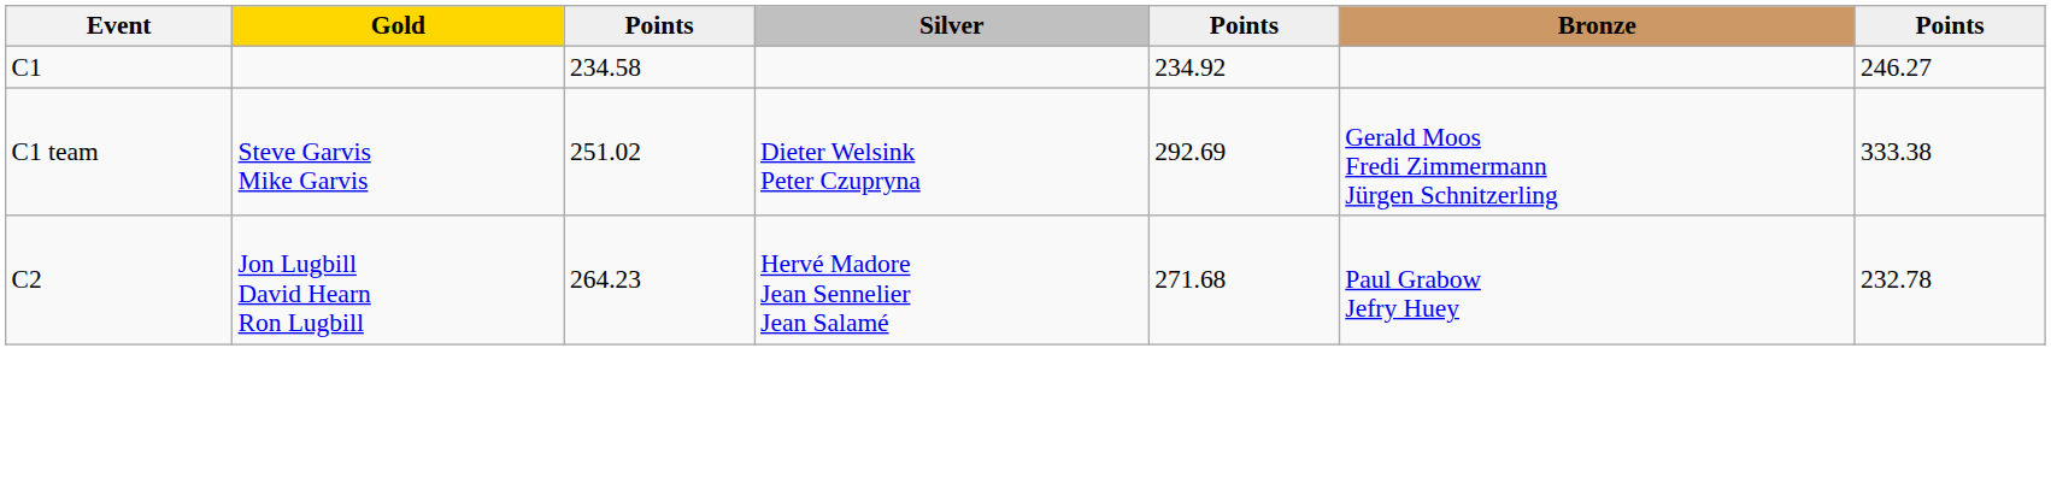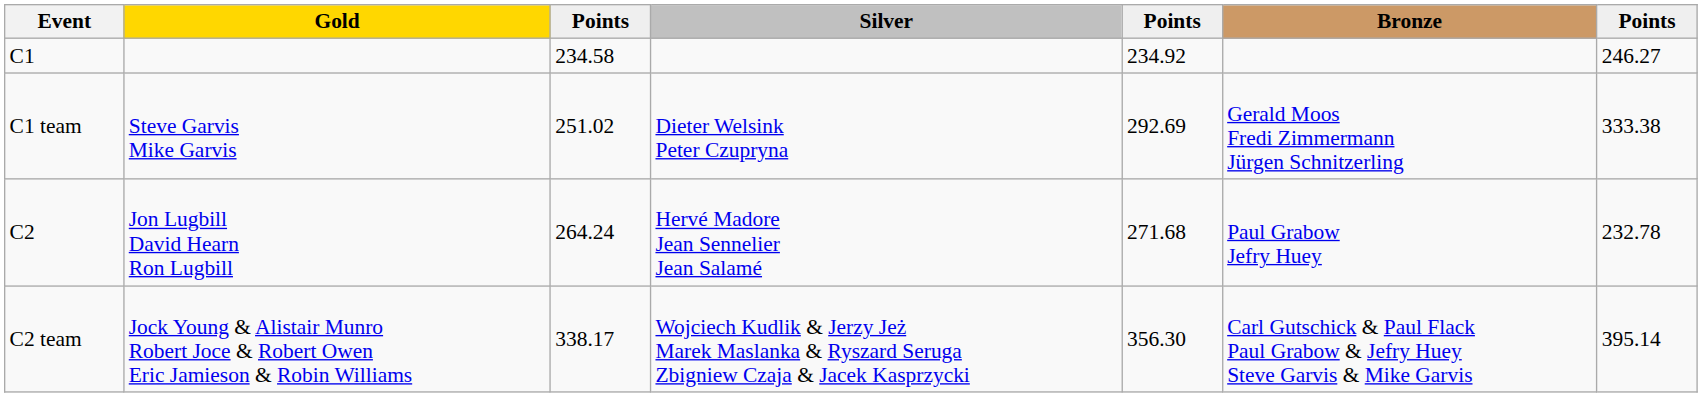 <table class="wikitable" width=100%>
 <tr>
 <th>Event</th>
 <td align=center bgcolor="gold"><strong>Gold</strong></td>
 <td align=center bgcolor="EFEFEF"><strong>Points</strong></td>
 <td align=center bgcolor="silver"><strong>Silver</strong></td>
 <td align=center bgcolor="EFEFEF"><strong>Points</strong></td>
 <td align=center bgcolor="CC9966"><strong>Bronze</strong></td>
 <td align=center bgcolor="EFEFEF"><strong>Points</strong></td>
 </tr>
 <tr>
 <td>C1</td>
 <td></td>
 <td>234.58</td>
 <td></td>
 <td>234.92</td>
 <td></td>
 <td>246.27</td>
 </tr>
 <tr>
 <td>C1 team</td>
 <td><br><a href='#'>Steve Garvis</a><br><a href='#'>Mike Garvis</a></td>
 <td>251.02</td>
 <td><br><a href='#'>Dieter Welsink</a><br><a href='#'>Peter Czupryna</a></td>
 <td>292.69</td>
 <td><br><a href='#'>Gerald Moos</a><br><a href='#'>Fredi Zimmermann</a><br><a href='#'>Jürgen Schnitzerling</a></td>
 <td>333.38</td>
 </tr>
 <tr>
 <td>C2</td>
 <td><br><a href='#'>Jon Lugbill</a><br><a href='#'>David Hearn</a><br><a href='#'>Ron Lugbill</a></td>
-<td>264.23</td>
+<td>264.24</td>
 <td><br><a href='#'>Hervé Madore</a><br><a href='#'>Jean Sennelier</a><br><a href='#'>Jean Salamé</a></td>
 <td>271.68</td>
 <td><br><a href='#'>Paul Grabow</a><br><a href='#'>Jefry Huey</a></td>
 <td>232.78</td>
 </tr>
+<tr>
+<td>C2 team</td>
+<td><br><a href='#'>Jock Young</a> & <a href='#'>Alistair Munro</a><br><a href='#'>Robert Joce</a> & <a href='#'>Robert Owen</a><br><a href='#'>Eric Jamieson</a> & <a href='#'>Robin Williams</a></td>
+<td>338.17</td>
+<td><br><a href='#'>Wojciech Kudlik</a> & <a href='#'>Jerzy Jeż</a><br><a href='#'>Marek Maslanka</a> & <a href='#'>Ryszard Seruga</a><br><a href='#'>Zbigniew Czaja</a> & <a href='#'>Jacek Kasprzycki</a></td>
+<td>356.30</td>
+<td><br><a href='#'>Carl Gutschick</a> & <a href='#'>Paul Flack</a><br><a href='#'>Paul Grabow</a> & <a href='#'>Jefry Huey</a><br><a href='#'>Steve Garvis</a> & <a href='#'>Mike Garvis</a></td>
+<td>395.14</td>
+</tr>
 </table>
